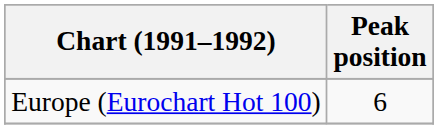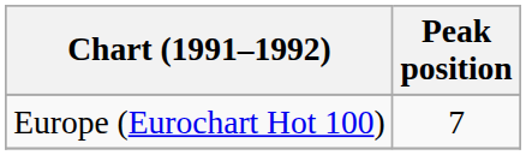 <table class="wikitable sortable">
 <tr>
 <th>Chart (1991–1992)</th>
 <th>Peak<br>position</th>
 </tr>
 <tr>
 </tr>
 <tr>
 </tr>
 <tr>
 <td>Europe (<a href='#'>Eurochart Hot 100</a>)</td>
-<td align="center">6</td>
+<td align="center">7</td>
 </tr>
 <tr>
 </tr>
 <tr>
 </tr>
 <tr>
 </tr>
 </table>
